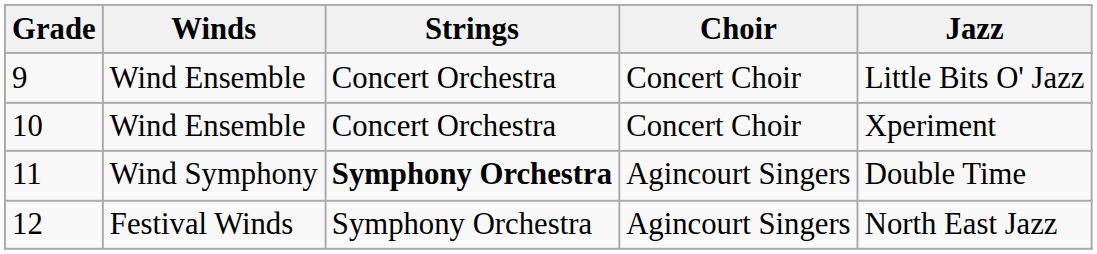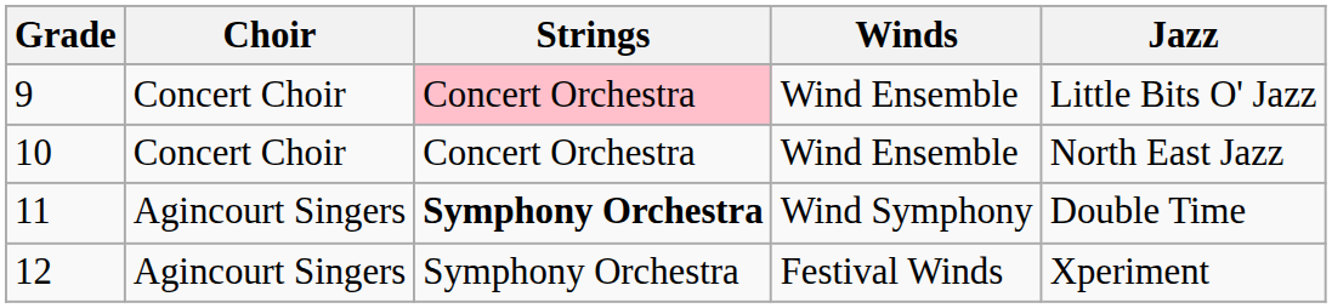 <table class="wikitable">
 <tr>
 <th>Grade</th>
+<th>Choir</th>
+<th>Strings</th>
 <th>Winds</th>
-<th>Strings</th>
-<th>Choir</th>
 <th>Jazz</th>
 </tr>
 <tr>
 <td>9</td>
+<td>Concert Choir</td>
+<td style="background: pink;">Concert Orchestra</td>
 <td>Wind Ensemble</td>
-<td>Concert Orchestra</td>
-<td>Concert Choir</td>
 <td>Little Bits O' Jazz</td>
 </tr>
 <tr>
 <td>10</td>
+<td>Concert Choir</td>
+<td>Concert Orchestra</td>
 <td>Wind Ensemble</td>
-<td>Concert Orchestra</td>
-<td>Concert Choir</td>
-<td>Xperiment</td>
+<td>North East Jazz</td>
 </tr>
 <tr>
 <td>11</td>
+<td>Agincourt Singers</td>
+<td><strong>Symphony Orchestra</strong></td>
 <td>Wind Symphony</td>
-<td><strong>Symphony Orchestra</strong></td>
-<td>Agincourt Singers</td>
 <td>Double Time</td>
 </tr>
 <tr>
 <td>12</td>
+<td>Agincourt Singers</td>
+<td>Symphony Orchestra</td>
 <td>Festival Winds</td>
-<td>Symphony Orchestra</td>
-<td>Agincourt Singers</td>
-<td>North East Jazz</td>
+<td>Xperiment</td>
 </tr>
 </table>
